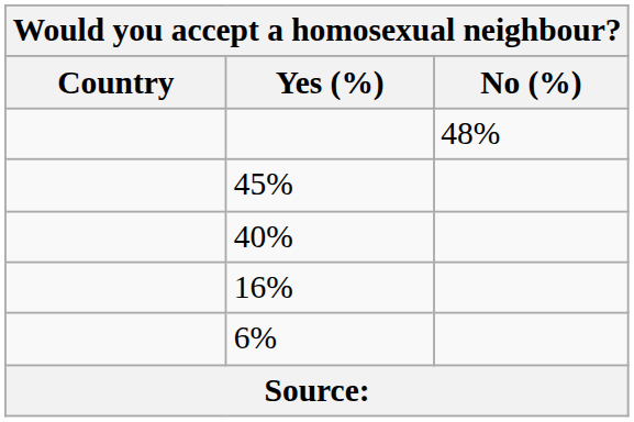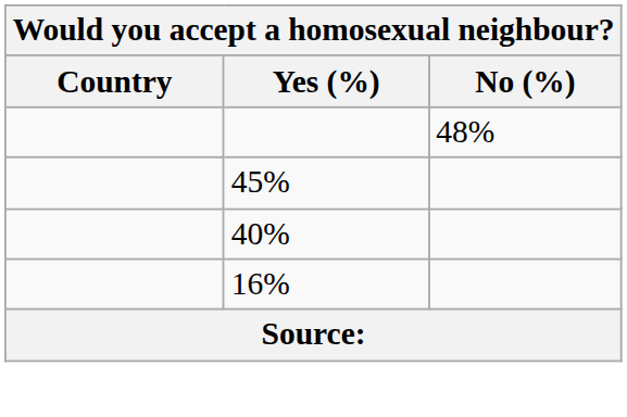 <table class="wikitable sortable">
 <tr>
 <th colspan="3">Would you accept a homosexual neighbour?</th>
 </tr>
 <tr>
 <th>Country</th>
 <th>Yes (%)</th>
 <th>No (%)</th>
 </tr>
 <tr>
 <td></td>
 <td></td>
 <td>48%</td>
 </tr>
 <tr>
 <td></td>
 <td>45%</td>
 <td></td>
 </tr>
 <tr>
 <td></td>
 <td>40%</td>
 <td></td>
 </tr>
 <tr>
 <td></td>
 <td>16%</td>
 <td></td>
 </tr>
 <tr>
-<td></td>
-<td>6%</td>
-<td></td>
-</tr>
-<tr>
 <th colspan="3">Source: </th>
 </tr>
 </table>
